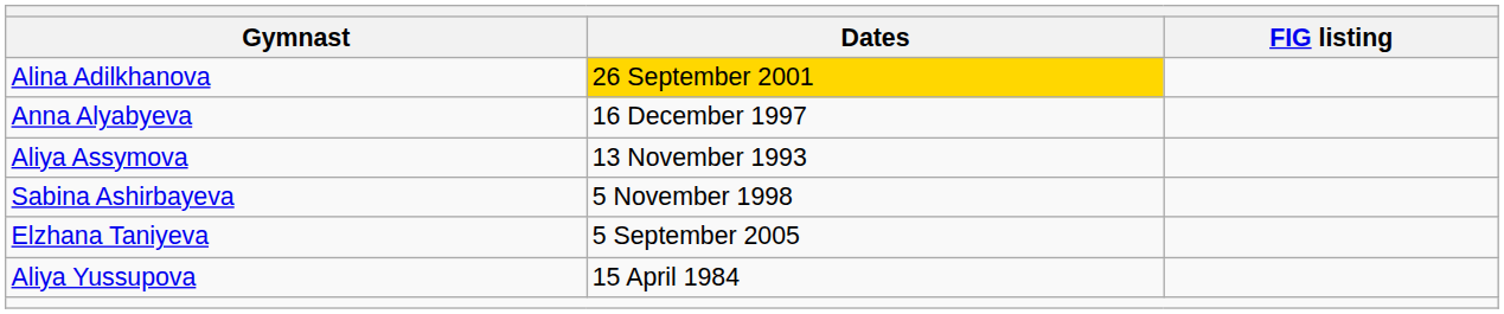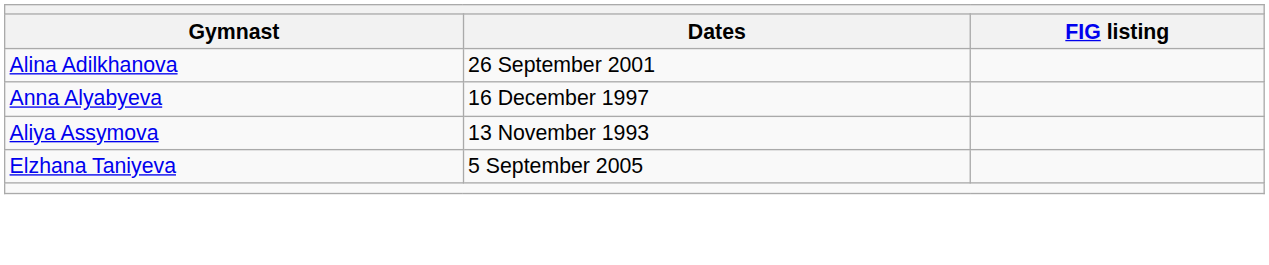 <table class="wikitable mw-collapsible mw-collapsed" width="75%">
 <tr>
 <th colspan="3"></th>
 </tr>
 <tr>
 <th>Gymnast</th>
 <th>Dates</th>
 <th><a href='#'>FIG</a> listing</th>
 </tr>
 <tr>
 <td><a href='#'>Alina Adilkhanova</a></td>
-<td style="background: gold;">26 September 2001</td>
+<td>26 September 2001</td>
 <td></td>
 </tr>
 <tr>
 <td><a href='#'>Anna Alyabyeva</a></td>
 <td>16 December 1997</td>
 <td></td>
 </tr>
 <tr>
 <td><a href='#'>Aliya Assymova</a></td>
 <td>13 November 1993</td>
 <td></td>
 </tr>
 <tr>
-<td><a href='#'>Sabina Ashirbayeva</a></td>
-<td>5 November 1998</td>
-<td></td>
-</tr>
-<tr>
 <td><a href='#'>Elzhana Taniyeva</a></td>
 <td>5 September 2005</td>
-<td></td>
-</tr>
-<tr>
-<td><a href='#'>Aliya Yussupova</a></td>
-<td>15 April 1984</td>
 <td></td>
 </tr>
 <tr>
 <td colspan="3"></td>
 </tr>
 </table>
